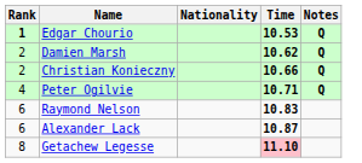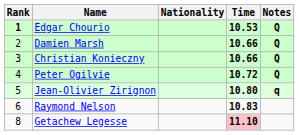 <table class="wikitable sortable" style="text-align:center">
 <tr>
 <th>Rank</th>
 <th>Name</th>
 <th>Nationality</th>
 <th>Time</th>
 <th>Notes</th>
 </tr>
 <tr bgcolor=ccffcc>
 <td><strong>1</strong></td>
 <td align=left><a href='#'>Edgar Chourio</a></td>
 <td align=left></td>
 <td><strong>10.53</strong></td>
 <td><strong>Q</strong></td>
 </tr>
 <tr bgcolor=ccffcc>
 <td>2</td>
 <td align=left><a href='#'>Damien Marsh</a></td>
 <td align=left></td>
-<td><strong>10.62</strong></td>
+<td><strong>10.66</strong></td>
 <td><strong>Q</strong></td>
 </tr>
 <tr bgcolor=ccffcc>
-<td>2</td>
+<td>3</td>
 <td align=left><a href='#'>Christian Konieczny</a></td>
 <td align=left></td>
 <td><strong>10.66</strong></td>
 <td><strong>Q</strong></td>
 </tr>
 <tr bgcolor=ccffcc>
 <td>4</td>
 <td align=left><a href='#'>Peter Ogilvie</a></td>
 <td align=left></td>
-<td><strong>10.71</strong></td>
+<td><strong>10.72</strong></td>
 <td><strong>Q</strong></td>
+</tr>
+<tr bgcolor=ddffdd>
+<td>5</td>
+<td align=left><a href='#'>Jean-Olivier Zirignon</a></td>
+<td align=left></td>
+<td><strong>10.80</strong></td>
+<td><strong>q</strong></td>
 </tr>
 <tr>
 <td>6</td>
 <td align=left><a href='#'>Raymond Nelson</a></td>
 <td align=left></td>
 <td><strong>10.83</strong></td>
-<td></td>
-</tr>
-<tr>
-<td>6</td>
-<td align=left><a href='#'>Alexander Lack</a></td>
-<td align=left></td>
-<td><strong>10.87</strong></td>
 <td></td>
 </tr>
 <tr>
 <td>8</td>
 <td align=left><a href='#'>Getachew Legesse</a></td>
 <td align=left></td>
 <td style="background: pink;"><strong>11.10</strong></td>
 <td></td>
 </tr>
 </table>
